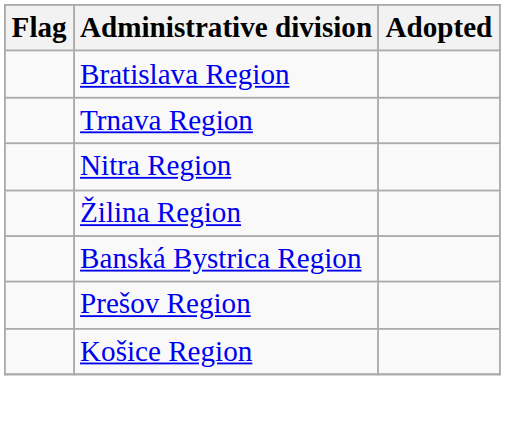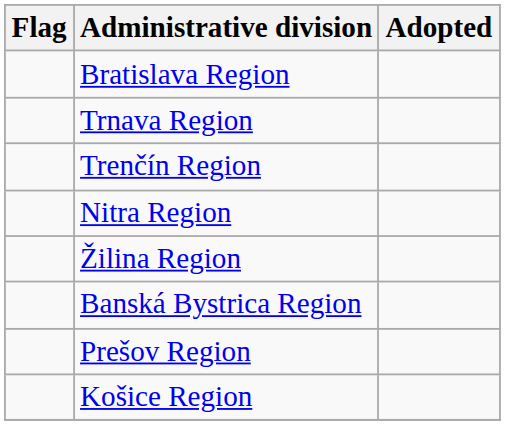 <table class="wikitable sortable">
 <tr>
 <th class="unsortable">Flag</th>
 <th>Administrative division</th>
 <th>Adopted</th>
 </tr>
 <tr>
 <td></td>
 <td><a href='#'>Bratislava Region</a></td>
 <td></td>
 </tr>
 <tr>
 <td></td>
 <td><a href='#'>Trnava Region</a></td>
+<td></td>
+</tr>
+<tr>
+<td></td>
+<td><a href='#'>Trenčín Region</a></td>
 <td></td>
 </tr>
 <tr>
 <td></td>
 <td><a href='#'>Nitra Region</a></td>
 <td></td>
 </tr>
 <tr>
 <td></td>
 <td><a href='#'>Žilina Region</a></td>
 <td></td>
 </tr>
 <tr>
 <td></td>
 <td><a href='#'>Banská Bystrica Region</a></td>
 <td></td>
 </tr>
 <tr>
 <td></td>
 <td><a href='#'>Prešov Region</a></td>
 <td></td>
 </tr>
 <tr>
 <td></td>
 <td><a href='#'>Košice Region</a></td>
 <td></td>
 </tr>
 <tr>
 </tr>
 </table>
